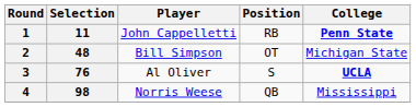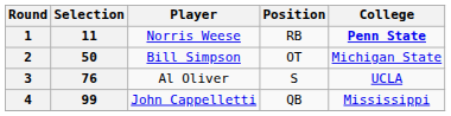 <table class="wikitable" style="font-size: 95%; text-align: center;">
 <tr>
 <th>Round</th>
 <th>Selection</th>
 <th>Player</th>
 <th>Position</th>
 <th>College</th>
 </tr>
 <tr>
 <th>1</th>
 <th>11</th>
-<td><a href='#'>John Cappelletti</a></td>
+<td><a href='#'>Norris Weese</a></td>
 <td>RB</td>
 <td><strong><a href='#'>Penn State</a></strong></td>
 </tr>
 <tr>
 <th>2</th>
-<th>48</th>
+<th>50</th>
 <td><a href='#'>Bill Simpson</a></td>
 <td>OT</td>
 <td><a href='#'>Michigan State</a></td>
 </tr>
 <tr>
 <th>3</th>
 <th>76</th>
 <td>Al Oliver</td>
 <td>S</td>
-<td><strong><a href='#'>UCLA</a></strong></td>
+<td><a href='#'>UCLA</a></td>
 </tr>
 <tr>
 <th>4</th>
-<th>98</th>
-<td><a href='#'>Norris Weese</a></td>
+<th>99</th>
+<td><a href='#'>John Cappelletti</a></td>
 <td>QB</td>
 <td><a href='#'>Mississippi</a></td>
 </tr>
 <tr>
 </tr>
 </table>
